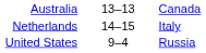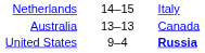 <table style="text-align:center">
 <tr>
 <th width=200></th>
 <th width=100></th>
 <th width=200></th>
 </tr>
 <tr>
+<td align=right><a href='#'>Netherlands</a> </td>
+<td>14–15</td>
+<td align=left> <a href='#'>Italy</a></td>
+</tr>
+<tr>
 <td align=right><a href='#'>Australia</a> </td>
 <td>13–13</td>
 <td align=left> <a href='#'>Canada</a></td>
 </tr>
 <tr>
-<td align=right><a href='#'>Netherlands</a> </td>
-<td>14–15</td>
-<td align=left> <a href='#'>Italy</a></td>
-</tr>
-<tr>
 <td align=right><a href='#'>United States</a> </td>
 <td>9–4</td>
-<td align=left> <a href='#'>Russia</a></td>
+<td align=left><strong> <a href='#'>Russia</a></strong></td>
 </tr>
 </table>
